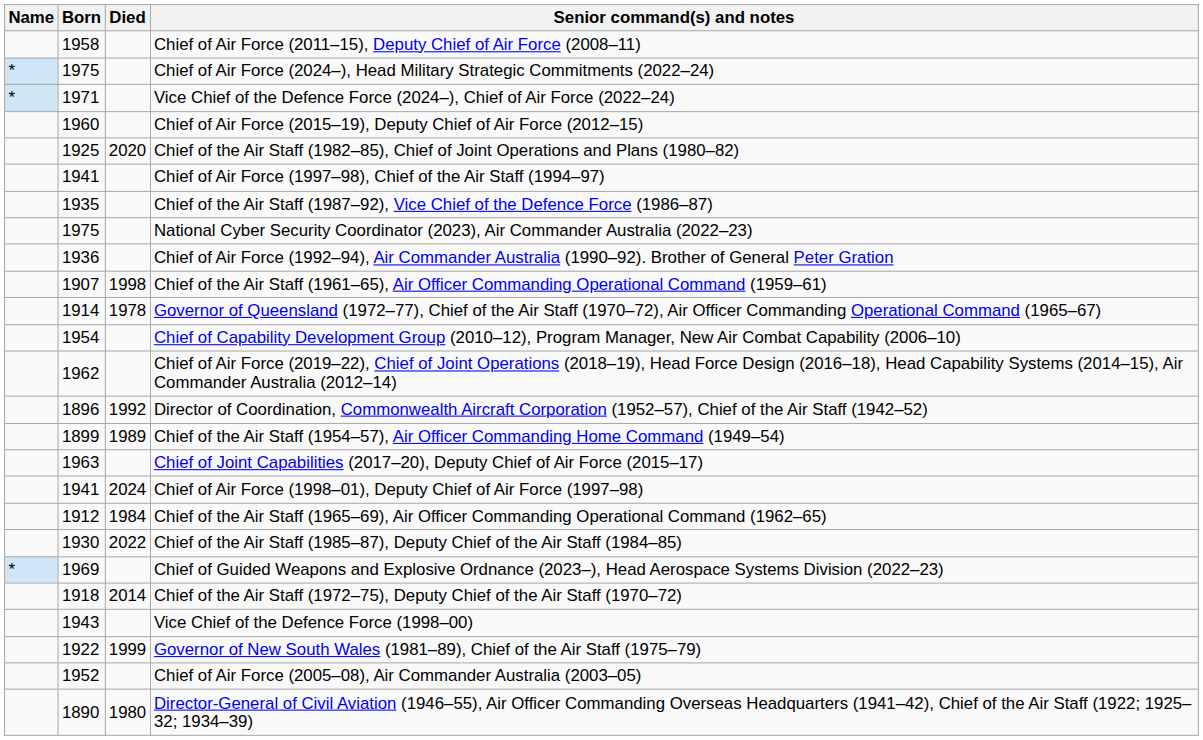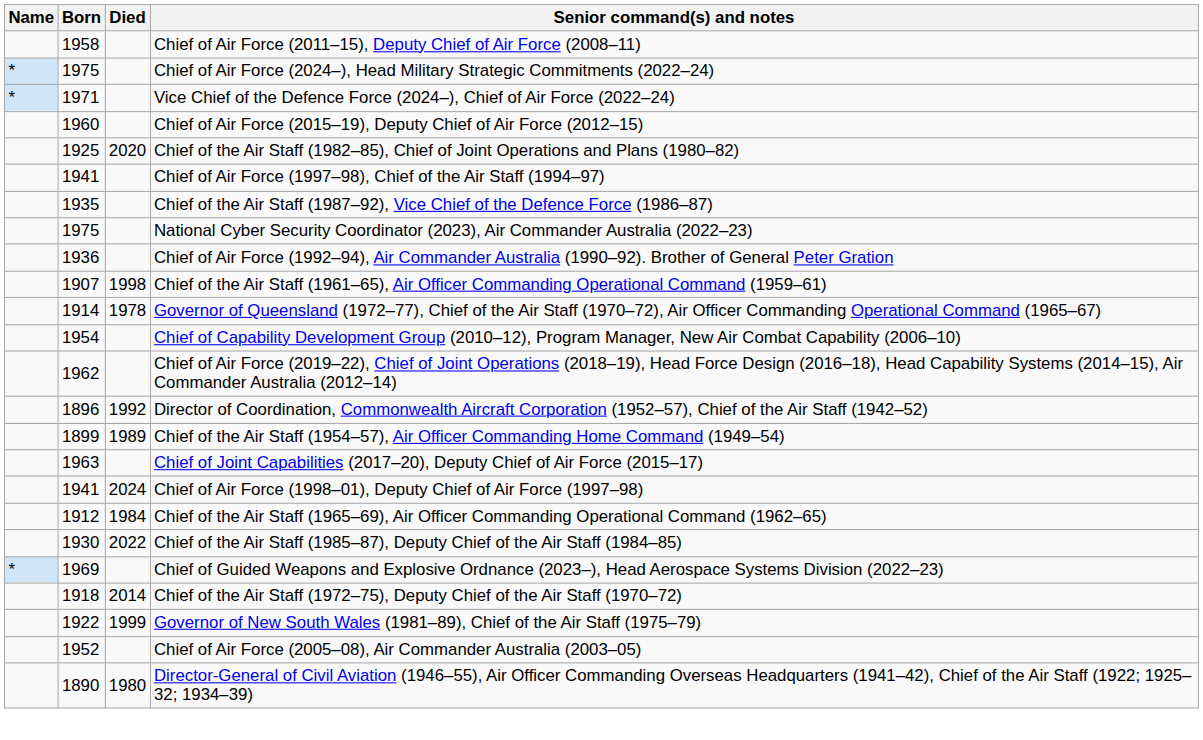 <table class="wikitable plainrowheaders sortable" style="width:90%;">
 <tr>
 <th scope="col">Name</th>
 <th scope="col">Born</th>
 <th scope="col">Died</th>
 <th scope="col" class="unsortable">Senior command(s) and notes</th>
 </tr>
 <tr>
 <td></td>
 <td>1958</td>
 <td></td>
 <td>Chief of Air Force (2011–15), <a href='#'>Deputy Chief of Air Force</a> (2008–11)</td>
 </tr>
 <tr>
 <td style="background:#d0e5f5;">*</td>
 <td>1975</td>
 <td></td>
 <td>Chief of Air Force (2024–), Head Military Strategic Commitments (2022–24)</td>
 </tr>
 <tr>
 <td style="background:#d0e5f5;">*</td>
 <td>1971</td>
 <td></td>
 <td>Vice Chief of the Defence Force (2024–), Chief of Air Force (2022–24)</td>
 </tr>
 <tr>
 <td></td>
 <td>1960</td>
 <td></td>
 <td>Chief of Air Force (2015–19), Deputy Chief of Air Force (2012–15)</td>
 </tr>
 <tr>
 <td></td>
 <td>1925</td>
 <td>2020</td>
 <td>Chief of the Air Staff (1982–85), Chief of Joint Operations and Plans (1980–82)</td>
 </tr>
 <tr>
 <td></td>
 <td>1941</td>
 <td></td>
 <td>Chief of Air Force (1997–98), Chief of the Air Staff (1994–97)</td>
 </tr>
 <tr>
 <td></td>
 <td>1935</td>
 <td></td>
 <td>Chief of the Air Staff (1987–92), <a href='#'>Vice Chief of the Defence Force</a> (1986–87)</td>
 </tr>
 <tr>
 <td></td>
 <td>1975</td>
 <td></td>
 <td>National Cyber Security Coordinator (2023), Air Commander Australia (2022–23)</td>
 </tr>
 <tr>
 <td></td>
 <td>1936</td>
 <td></td>
 <td>Chief of Air Force (1992–94), <a href='#'>Air Commander Australia</a> (1990–92). Brother of General <a href='#'>Peter Gration</a></td>
 </tr>
 <tr>
 <td></td>
 <td>1907</td>
 <td>1998</td>
 <td>Chief of the Air Staff (1961–65), <a href='#'>Air Officer Commanding Operational Command</a> (1959–61)</td>
 </tr>
 <tr>
 <td></td>
 <td>1914</td>
 <td>1978</td>
 <td><a href='#'>Governor of Queensland</a> (1972–77), Chief of the Air Staff (1970–72), Air Officer Commanding <a href='#'>Operational Command</a> (1965–67)</td>
 </tr>
 <tr>
 <td></td>
 <td>1954</td>
 <td></td>
 <td><a href='#'>Chief of Capability Development Group</a> (2010–12), Program Manager, New Air Combat Capability (2006–10)</td>
 </tr>
 <tr>
 <td></td>
 <td>1962</td>
 <td></td>
 <td>Chief of Air Force (2019–22), <a href='#'>Chief of Joint Operations</a> (2018–19), Head Force Design (2016–18), Head Capability Systems (2014–15), Air Commander Australia (2012–14)</td>
 </tr>
 <tr>
 <td></td>
 <td>1896</td>
 <td>1992</td>
 <td>Director of Coordination, <a href='#'>Commonwealth Aircraft Corporation</a> (1952–57), Chief of the Air Staff (1942–52)</td>
 </tr>
 <tr>
 <td></td>
 <td>1899</td>
 <td>1989</td>
 <td>Chief of the Air Staff (1954–57), <a href='#'>Air Officer Commanding Home Command</a> (1949–54)</td>
 </tr>
 <tr>
 <td></td>
 <td>1963</td>
 <td></td>
 <td><a href='#'>Chief of Joint Capabilities</a> (2017–20), Deputy Chief of Air Force (2015–17)</td>
 </tr>
 <tr>
 <td></td>
 <td>1941</td>
 <td>2024</td>
 <td>Chief of Air Force (1998–01), Deputy Chief of Air Force (1997–98)</td>
 </tr>
 <tr>
 <td></td>
 <td>1912</td>
 <td>1984</td>
 <td>Chief of the Air Staff (1965–69), Air Officer Commanding Operational Command (1962–65)</td>
 </tr>
 <tr>
 <td></td>
 <td>1930</td>
 <td>2022</td>
 <td>Chief of the Air Staff (1985–87), Deputy Chief of the Air Staff (1984–85)</td>
 </tr>
 <tr>
 <td style="background:#d0e5f5;">*</td>
 <td>1969</td>
 <td></td>
 <td>Chief of Guided Weapons and Explosive Ordnance (2023–), Head Aerospace Systems Division (2022–23)</td>
 </tr>
 <tr>
 <td></td>
 <td>1918</td>
 <td>2014</td>
 <td>Chief of the Air Staff (1972–75), Deputy Chief of the Air Staff (1970–72)</td>
 </tr>
 <tr>
 <td></td>
-<td>1943</td>
-<td></td>
-<td>Vice Chief of the Defence Force (1998–00)</td>
-</tr>
-<tr>
-<td></td>
 <td>1922</td>
 <td>1999</td>
 <td><a href='#'>Governor of New South Wales</a> (1981–89), Chief of the Air Staff (1975–79)</td>
 </tr>
 <tr>
 <td></td>
 <td>1952</td>
 <td></td>
 <td>Chief of Air Force (2005–08), Air Commander Australia (2003–05)</td>
 </tr>
 <tr>
 <td></td>
 <td>1890</td>
 <td>1980</td>
 <td><a href='#'>Director-General of Civil Aviation</a> (1946–55), Air Officer Commanding Overseas Headquarters (1941–42), Chief of the Air Staff (1922; 1925–32; 1934–39)</td>
 </tr>
 </table>
